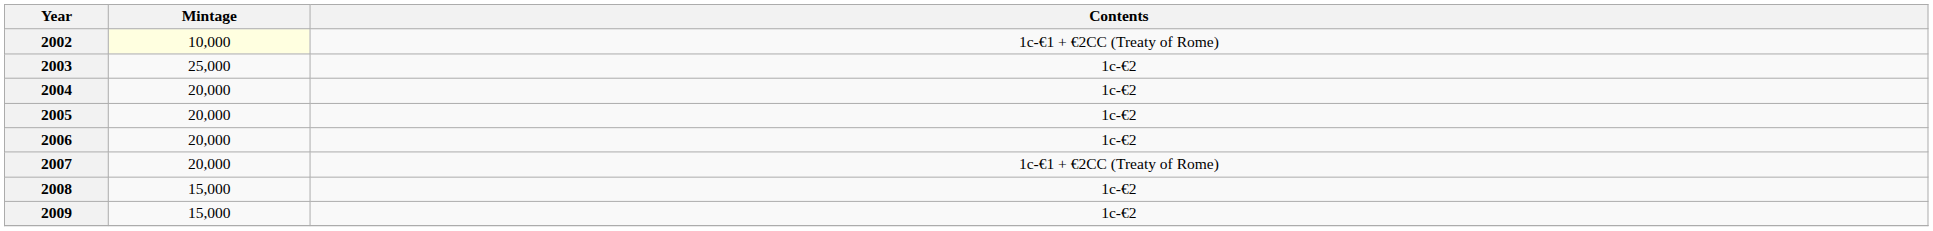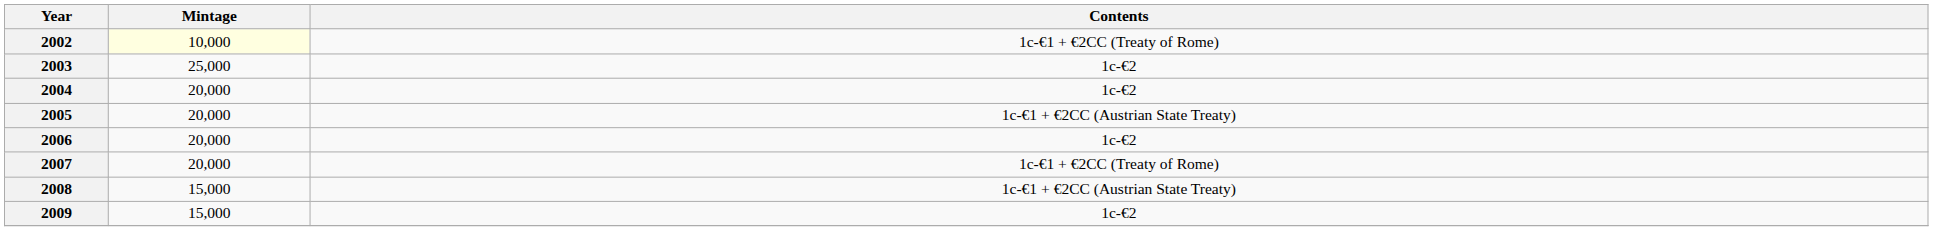 <table class="wikitable" style="width:100%;text-align:center">
 <tr>
 <th>Year</th>
 <th>Mintage</th>
 <th>Contents</th>
 </tr>
 <tr>
 <th width=100px>2002</th>
 <td width=200px style="background: lightyellow;">10,000</td>
 <td>1c-€1 + €2CC (Treaty of Rome)</td>
 </tr>
 <tr>
 <th>2003</th>
 <td>25,000</td>
 <td>1c-€2</td>
 </tr>
 <tr>
 <th>2004</th>
 <td>20,000</td>
 <td>1c-€2</td>
 </tr>
 <tr>
 <th>2005</th>
 <td>20,000</td>
-<td>1c-€2</td>
+<td>1c-€1 + €2CC (Austrian State Treaty)</td>
 </tr>
 <tr>
 <th>2006</th>
 <td>20,000</td>
 <td>1c-€2</td>
 </tr>
 <tr>
 <th>2007</th>
 <td>20,000</td>
 <td>1c-€1 + €2CC (Treaty of Rome)</td>
 </tr>
 <tr>
 <th>2008</th>
 <td>15,000</td>
-<td>1c-€2</td>
+<td>1c-€1 + €2CC (Austrian State Treaty)</td>
 </tr>
 <tr>
 <th>2009</th>
 <td>15,000</td>
 <td>1c-€2</td>
 </tr>
 <tr>
 </tr>
 </table>
